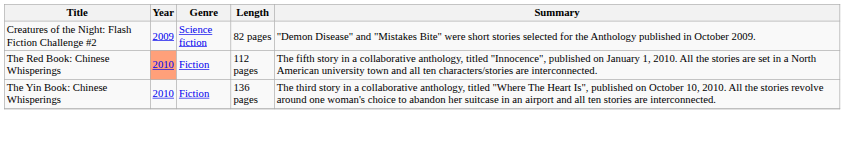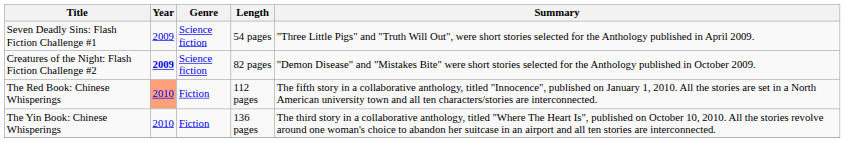 <table class="wikitable">
 <tr>
 <th>Title</th>
 <th>Year</th>
 <th>Genre</th>
 <th>Length</th>
 <th>Summary</th>
 </tr>
 <tr>
+<td>Seven Deadly Sins: Flash Fiction Challenge #1</td>
+<td><a href='#'>2009</a></td>
+<td><a href='#'>Science fiction</a></td>
+<td>54 pages</td>
+<td>"Three Little Pigs" and "Truth Will Out", were short stories selected for the Anthology published in April 2009.</td>
+</tr>
+<tr>
 <td>Creatures of the Night: Flash Fiction Challenge #2</td>
-<td><a href='#'>2009</a></td>
+<td><strong><a href='#'>2009</a></strong></td>
 <td><a href='#'>Science fiction</a></td>
 <td>82 pages</td>
 <td>"Demon Disease" and "Mistakes Bite" were short stories selected for the Anthology published in October 2009.</td>
 </tr>
 <tr>
 <td>The Red Book: Chinese Whisperings</td>
 <td style="background: lightsalmon;"><a href='#'>2010</a></td>
 <td><a href='#'>Fiction</a></td>
 <td>112 pages</td>
 <td>The fifth story in a collaborative anthology, titled "Innocence", published on January 1, 2010. All the stories are set in a North American university town and all ten characters/stories are interconnected.</td>
 </tr>
 <tr>
 <td>The Yin Book: Chinese Whisperings</td>
 <td><a href='#'>2010</a></td>
 <td><a href='#'>Fiction</a></td>
 <td>136 pages</td>
 <td>The third story in a collaborative anthology, titled "Where The Heart Is", published on October 10, 2010. All the stories revolve around one woman's choice to abandon her suitcase in an airport and all ten stories are interconnected.</td>
 </tr>
 <tr>
 </tr>
 </table>
